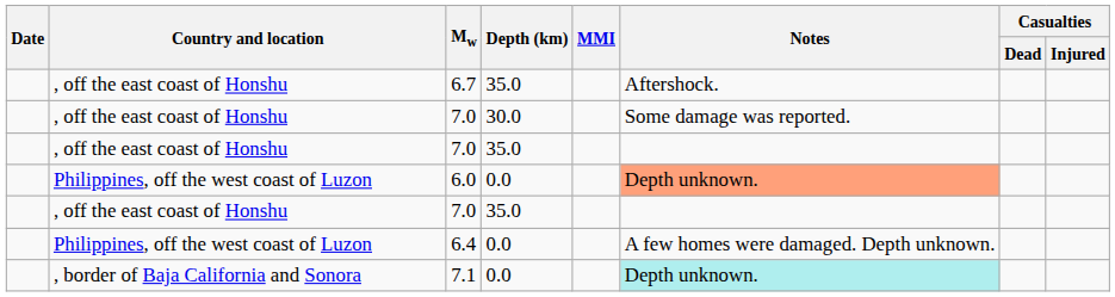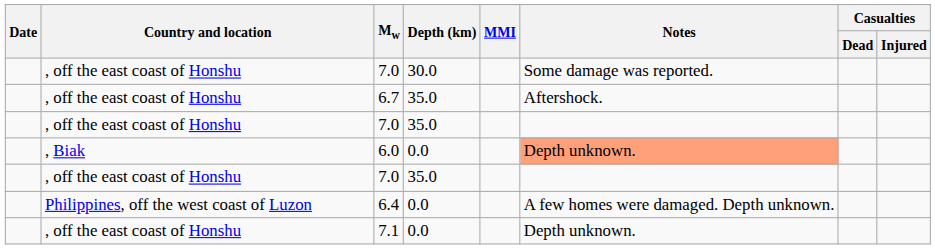 <table class="wikitable sortable sort-under" style="border:1px black; margin-left:1em;">
 <tr>
 <th rowspan="2"><small>Date</small></th>
 <th rowspan="2" style="width: 310px"><small>Country and location</small></th>
 <th rowspan="2"><small>M<sub>w</sub></small></th>
 <th rowspan="2"><small>Depth (km)</small></th>
 <th rowspan="2"><small><a href='#'>MMI</a></small></th>
 <th rowspan="2" class="unsortable"><small>Notes</small></th>
 <th colspan="2"><small>Casualties</small></th>
 </tr>
 <tr>
 <th><small>Dead</small></th>
 <th><small>Injured</small></th>
 </tr>
 <tr>
 <td></td>
 <td>, off the east coast of <a href='#'>Honshu</a></td>
-<td>6.7</td>
-<td>35.0</td>
+<td>7.0</td>
+<td>30.0</td>
 <td></td>
-<td>Aftershock.</td>
+<td>Some damage was reported.</td>
 <td></td>
 <td></td>
 </tr>
 <tr>
 <td></td>
 <td>, off the east coast of <a href='#'>Honshu</a></td>
-<td>7.0</td>
-<td>30.0</td>
+<td>6.7</td>
+<td>35.0</td>
 <td></td>
-<td>Some damage was reported.</td>
+<td>Aftershock.</td>
 <td></td>
 <td></td>
 </tr>
 <tr>
 <td></td>
 <td>, off the east coast of <a href='#'>Honshu</a></td>
 <td>7.0</td>
 <td>35.0</td>
 <td></td>
 <td></td>
 <td></td>
 <td></td>
 </tr>
 <tr>
 <td></td>
-<td> <a href='#'>Philippines</a>, off the west coast of <a href='#'>Luzon</a></td>
+<td>, <a href='#'>Biak</a></td>
 <td>6.0</td>
 <td>0.0</td>
 <td></td>
 <td style="background: lightsalmon;">Depth unknown.</td>
 <td></td>
 <td></td>
 </tr>
 <tr>
 <td></td>
 <td>, off the east coast of <a href='#'>Honshu</a></td>
 <td>7.0</td>
 <td>35.0</td>
 <td></td>
 <td></td>
 <td></td>
 <td></td>
 </tr>
 <tr>
 <td></td>
 <td> <a href='#'>Philippines</a>, off the west coast of <a href='#'>Luzon</a></td>
 <td>6.4</td>
 <td>0.0</td>
 <td></td>
 <td>A few homes were damaged. Depth unknown.</td>
 <td></td>
 <td></td>
 </tr>
 <tr>
 <td></td>
-<td>, border of <a href='#'>Baja California</a> and <a href='#'>Sonora</a></td>
+<td>, off the east coast of <a href='#'>Honshu</a></td>
 <td>7.1</td>
 <td>0.0</td>
 <td></td>
-<td style="background: paleturquoise;">Depth unknown.</td>
+<td>Depth unknown.</td>
 <td></td>
 <td></td>
 </tr>
 </table>
